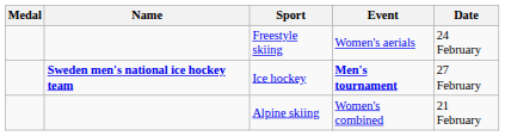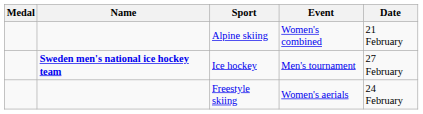 <table class="wikitable sortable" style="font-size:95%">
 <tr>
 <th>Medal</th>
 <th>Name</th>
 <th>Sport</th>
 <th>Event</th>
 <th>Date</th>
 </tr>
 <tr>
 <td></td>
 <td></td>
-<td><a href='#'>Freestyle skiing</a></td>
-<td><a href='#'>Women's aerials</a></td>
-<td>24 February</td>
+<td><a href='#'>Alpine skiing</a></td>
+<td><a href='#'>Women's combined</a></td>
+<td>21 February</td>
 </tr>
 <tr>
 <td></td>
 <td><strong><a href='#'>Sweden men's national ice hockey team</a><br></strong></td>
 <td><a href='#'>Ice hockey</a></td>
-<td><strong><a href='#'>Men's tournament</a></strong></td>
+<td><a href='#'>Men's tournament</a></td>
 <td>27 February</td>
 </tr>
 <tr>
 <td></td>
 <td></td>
-<td><a href='#'>Alpine skiing</a></td>
-<td><a href='#'>Women's combined</a></td>
-<td>21 February</td>
+<td><a href='#'>Freestyle skiing</a></td>
+<td><a href='#'>Women's aerials</a></td>
+<td>24 February</td>
 </tr>
 </table>
